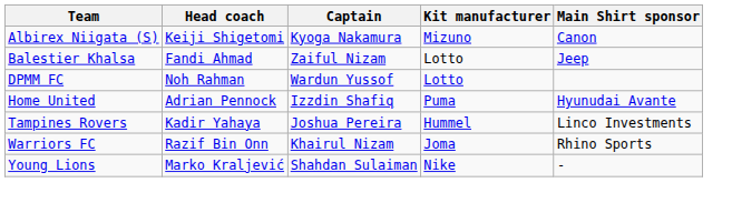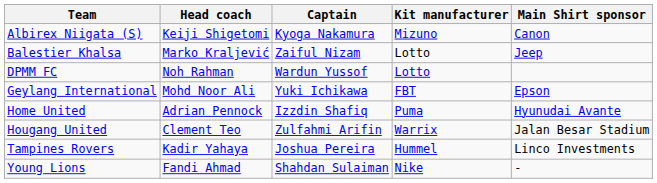 <table class="wikitable sortable" style="text-align: left;">
 <tr>
 <th>Team</th>
 <th>Head coach</th>
 <th>Captain</th>
 <th>Kit manufacturer</th>
 <th>Main Shirt sponsor</th>
 </tr>
 <tr>
 <td><a href='#'>Albirex Niigata (S)</a></td>
 <td> <a href='#'>Keiji Shigetomi</a></td>
 <td> <a href='#'>Kyoga Nakamura</a></td>
 <td><a href='#'>Mizuno</a></td>
 <td><a href='#'>Canon</a></td>
 </tr>
 <tr>
 <td><a href='#'>Balestier Khalsa</a></td>
-<td> <a href='#'>Fandi Ahmad</a></td>
+<td> <a href='#'>Marko Kraljević</a></td>
 <td> <a href='#'>Zaiful Nizam</a></td>
 <td>Lotto</td>
 <td><a href='#'>Jeep</a></td>
 </tr>
 <tr>
 <td><a href='#'>DPMM FC</a></td>
 <td> <a href='#'>Noh Rahman</a></td>
 <td> <a href='#'>Wardun Yussof</a></td>
 <td><a href='#'>Lotto</a></td>
 <td></td>
 </tr>
 <tr>
+<td><a href='#'>Geylang International</a></td>
+<td> <a href='#'>Mohd Noor Ali</a></td>
+<td> <a href='#'>Yuki Ichikawa</a></td>
+<td><a href='#'>FBT</a></td>
+<td><a href='#'>Epson</a></td>
+</tr>
+<tr>
 <td><a href='#'>Home United</a></td>
 <td> <a href='#'>Adrian Pennock</a></td>
 <td> <a href='#'>Izzdin Shafiq</a></td>
 <td><a href='#'>Puma</a></td>
 <td><a href='#'>Hyunudai Avante</a></td>
+</tr>
+<tr>
+<td><a href='#'>Hougang United</a></td>
+<td> <a href='#'>Clement Teo</a></td>
+<td> <a href='#'>Zulfahmi Arifin</a></td>
+<td><a href='#'>Warrix</a></td>
+<td>Jalan Besar Stadium</td>
 </tr>
 <tr>
 <td><a href='#'>Tampines Rovers</a></td>
 <td> <a href='#'>Kadir Yahaya</a></td>
 <td> <a href='#'>Joshua Pereira</a></td>
 <td><a href='#'>Hummel</a></td>
 <td>Linco Investments</td>
 </tr>
 <tr>
-<td><a href='#'>Warriors FC</a></td>
-<td> <a href='#'>Razif Bin Onn</a></td>
-<td> <a href='#'>Khairul Nizam</a></td>
-<td><a href='#'>Joma</a></td>
-<td>Rhino Sports</td>
-</tr>
-<tr>
 <td><a href='#'>Young Lions</a></td>
-<td> <a href='#'>Marko Kraljević</a></td>
+<td> <a href='#'>Fandi Ahmad</a></td>
 <td> <a href='#'>Shahdan Sulaiman</a></td>
 <td><a href='#'>Nike</a></td>
 <td>-</td>
 </tr>
 </table>
